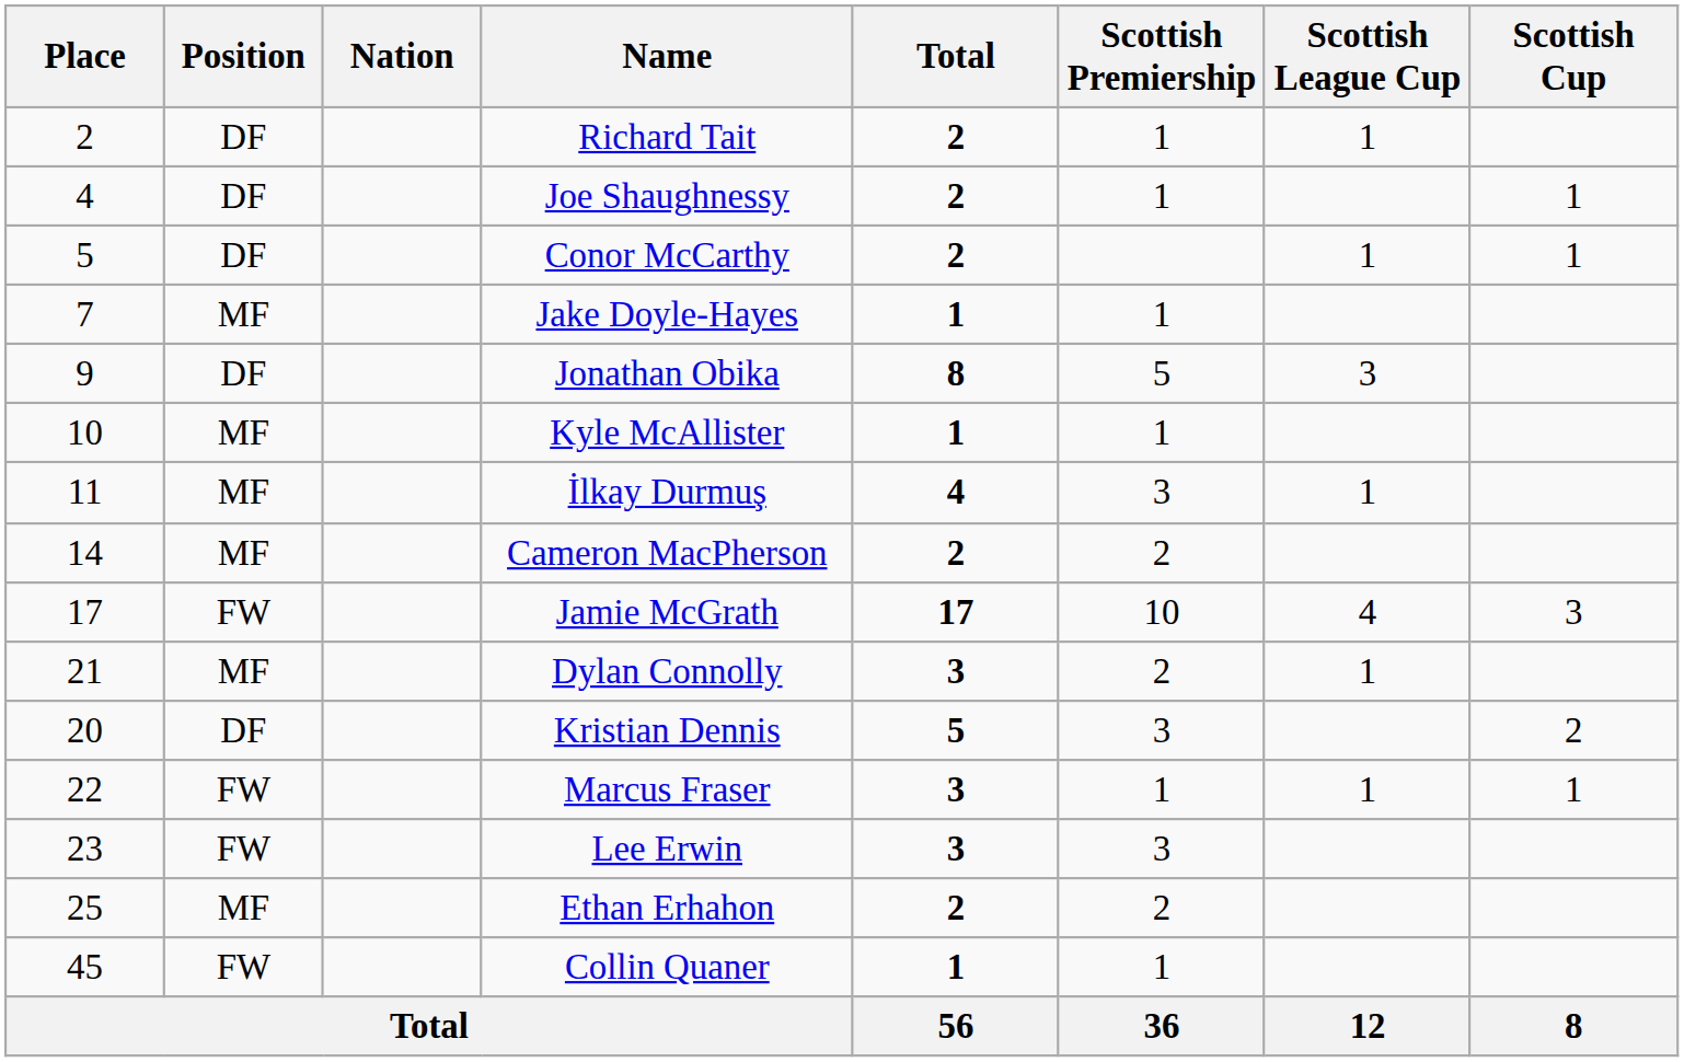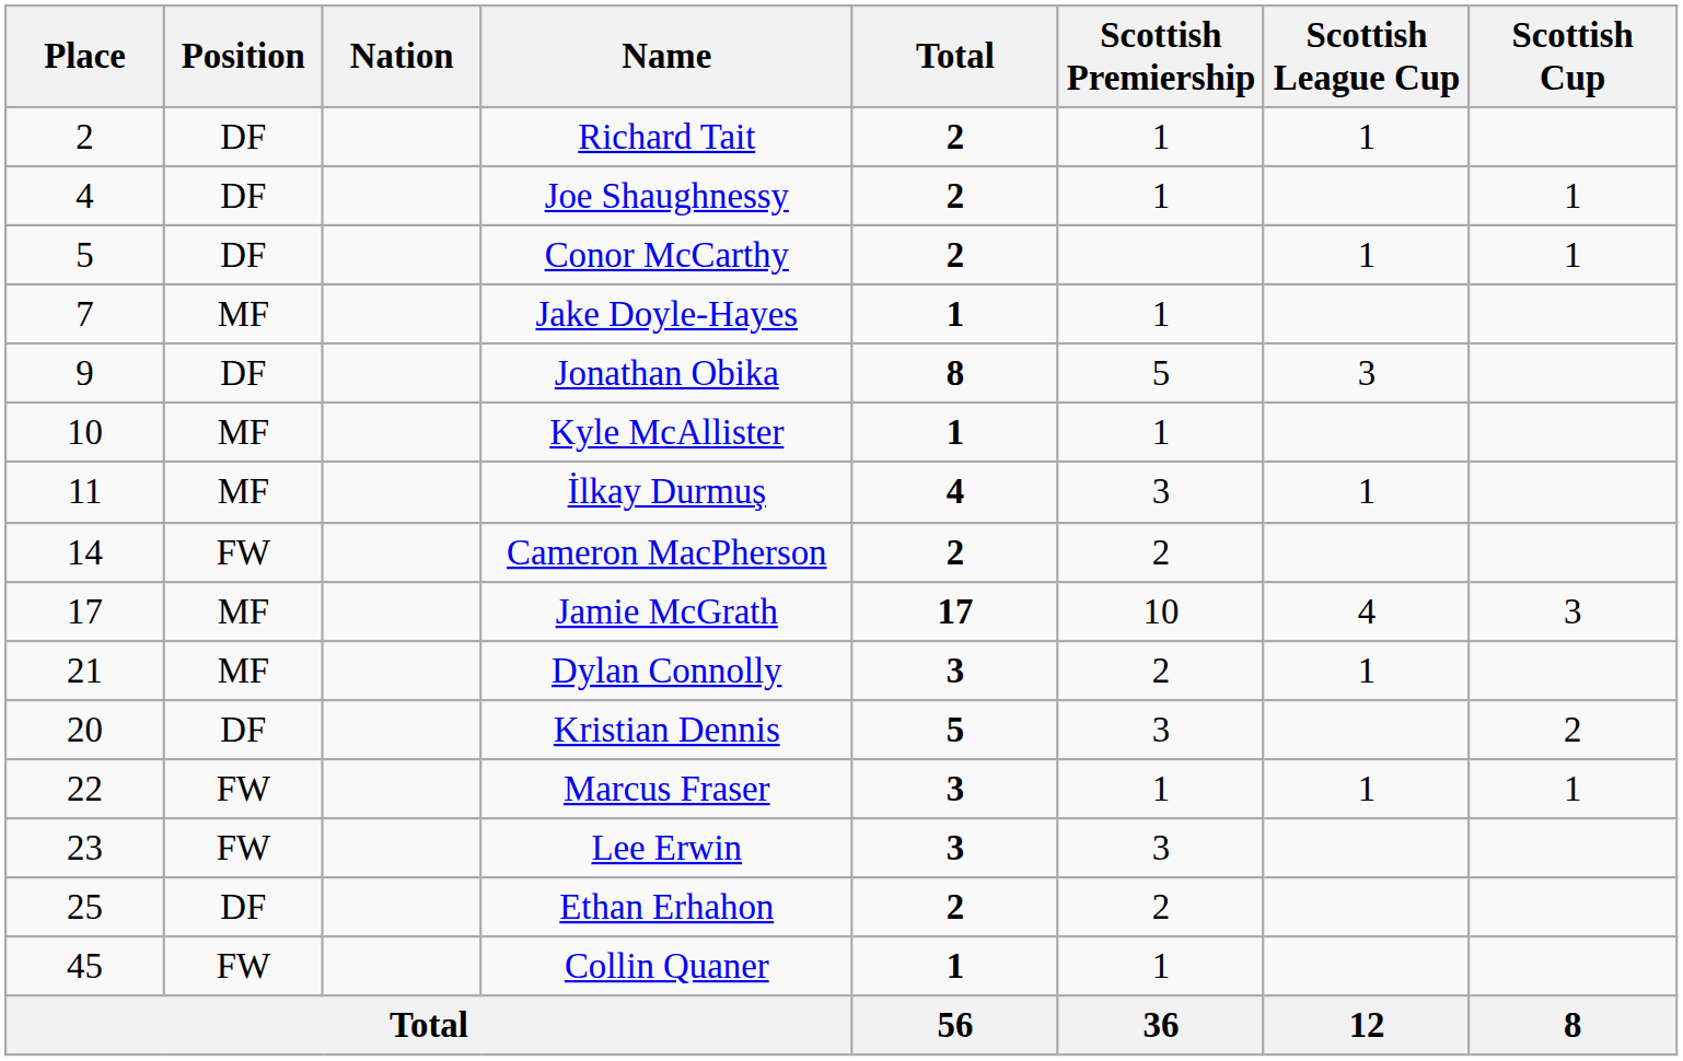 <table class="wikitable" style="font-size: 95%; text-align: center;">
 <tr>
 <th width=60>Place</th>
 <th width=60>Position</th>
 <th width=60>Nation</th>
 <th width=150>Name</th>
 <th width=80><strong>Total</strong></th>
 <th width=80>Scottish Premiership</th>
 <th width=80>Scottish League Cup</th>
 <th width=80>Scottish Cup</th>
 </tr>
 <tr>
 <td>2</td>
 <td>DF</td>
 <td></td>
 <td><a href='#'>Richard Tait</a></td>
 <td><strong>2</strong></td>
 <td>1</td>
 <td>1</td>
 <td></td>
 </tr>
 <tr>
 <td>4</td>
 <td>DF</td>
 <td></td>
 <td><a href='#'>Joe Shaughnessy</a></td>
 <td><strong>2</strong></td>
 <td>1</td>
 <td></td>
 <td>1</td>
 </tr>
 <tr>
 <td>5</td>
 <td>DF</td>
 <td></td>
 <td><a href='#'>Conor McCarthy</a></td>
 <td><strong>2</strong></td>
 <td></td>
 <td>1</td>
 <td>1</td>
 </tr>
 <tr>
 <td>7</td>
 <td>MF</td>
 <td></td>
 <td><a href='#'>Jake Doyle-Hayes</a></td>
 <td><strong>1</strong></td>
 <td>1</td>
 <td></td>
 <td></td>
 </tr>
 <tr>
 <td>9</td>
 <td>DF</td>
 <td></td>
 <td><a href='#'>Jonathan Obika</a></td>
 <td><strong>8</strong></td>
 <td>5</td>
 <td>3</td>
 <td></td>
 </tr>
 <tr>
 <td>10</td>
 <td>MF</td>
 <td></td>
 <td><a href='#'>Kyle McAllister</a></td>
 <td><strong>1</strong></td>
 <td>1</td>
 <td></td>
 <td></td>
 </tr>
 <tr>
 <td>11</td>
 <td>MF</td>
 <td></td>
 <td><a href='#'>İlkay Durmuş</a></td>
 <td><strong>4</strong></td>
 <td>3</td>
 <td>1</td>
 <td></td>
 </tr>
 <tr>
 <td>14</td>
-<td>MF</td>
+<td>FW</td>
 <td></td>
 <td><a href='#'>Cameron MacPherson</a></td>
 <td><strong>2</strong></td>
 <td>2</td>
 <td></td>
 <td></td>
 </tr>
 <tr>
 <td>17</td>
-<td>FW</td>
+<td>MF</td>
 <td></td>
 <td><a href='#'>Jamie McGrath</a></td>
 <td><strong>17</strong></td>
 <td>10</td>
 <td>4</td>
 <td>3</td>
 </tr>
 <tr>
 <td>21</td>
 <td>MF</td>
 <td></td>
 <td><a href='#'>Dylan Connolly</a></td>
 <td><strong>3</strong></td>
 <td>2</td>
 <td>1</td>
 <td></td>
 </tr>
 <tr>
 <td>20</td>
 <td>DF</td>
 <td></td>
 <td><a href='#'>Kristian Dennis</a></td>
 <td><strong>5</strong></td>
 <td>3</td>
 <td></td>
 <td>2</td>
 </tr>
 <tr>
 <td>22</td>
 <td>FW</td>
 <td></td>
 <td><a href='#'>Marcus Fraser</a></td>
 <td><strong>3</strong></td>
 <td>1</td>
 <td>1</td>
 <td>1</td>
 </tr>
 <tr>
 <td>23</td>
 <td>FW</td>
 <td></td>
 <td><a href='#'>Lee Erwin</a></td>
 <td><strong>3</strong></td>
 <td>3</td>
 <td></td>
 <td></td>
 </tr>
 <tr>
 <td>25</td>
-<td>MF</td>
+<td>DF</td>
 <td></td>
 <td><a href='#'>Ethan Erhahon</a></td>
 <td><strong>2</strong></td>
 <td>2</td>
 <td></td>
 <td></td>
 </tr>
 <tr>
 <td>45</td>
 <td>FW</td>
 <td></td>
 <td><a href='#'>Collin Quaner</a></td>
 <td><strong>1</strong></td>
 <td>1</td>
 <td></td>
 <td></td>
 </tr>
 <tr>
 <th colspan=4>Total</th>
 <th><strong>56</strong></th>
 <th>36</th>
 <th>12</th>
 <th>8</th>
 </tr>
 </table>
